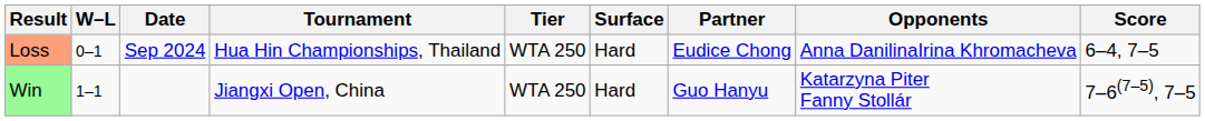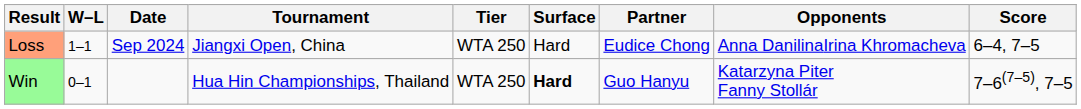 <table class="wikitable">
 <tr>
 <th>Result</th>
 <th class="unsortable">W–L</th>
 <th>Date</th>
 <th>Tournament</th>
 <th>Tier</th>
 <th>Surface</th>
 <th>Partner</th>
 <th>Opponents</th>
 <th class="unsortable">Score</th>
 </tr>
 <tr>
 <td bgcolor=FFA07A>Loss</td>
-<td><small>0–1</small></td>
+<td><small>1–1</small></td>
 <td><a href='#'>Sep 2024</a></td>
-<td><a href='#'>Hua Hin Championships</a>,  Thailand</td>
+<td><a href='#'>Jiangxi Open</a>, China</td>
 <td>WTA 250</td>
 <td>Hard</td>
 <td> <a href='#'>Eudice Chong</a></td>
 <td> <a href='#'>Anna Danilina</a><a href='#'>Irina Khromacheva</a></td>
 <td>6–4, 7–5</td>
 </tr>
 <tr>
 <td bgcolor=98FB98>Win</td>
-<td><small>1–1</small></td>
+<td><small>0–1</small></td>
 <td><a href='#'></a></td>
-<td><a href='#'>Jiangxi Open</a>, China</td>
+<td><a href='#'>Hua Hin Championships</a>,  Thailand</td>
 <td>WTA 250</td>
-<td>Hard</td>
+<td><strong>Hard</strong></td>
 <td> <a href='#'>Guo Hanyu</a></td>
 <td> <a href='#'>Katarzyna Piter</a> <br>  <a href='#'>Fanny Stollár</a></td>
 <td>7–6<sup>(7–5)</sup>, 7–5</td>
 </tr>
 </table>
